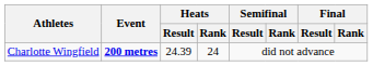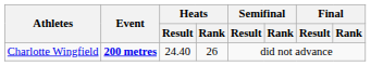 <table class="wikitable" border="1" style="font-size:90%">
 <tr>
 <th rowspan="2">Athletes</th>
 <th rowspan="2">Event</th>
 <th colspan="2">Heats</th>
 <th colspan="2">Semifinal</th>
 <th colspan="2">Final</th>
 </tr>
 <tr>
 <th>Result</th>
 <th>Rank</th>
 <th>Result</th>
 <th>Rank</th>
 <th>Result</th>
 <th>Rank</th>
 </tr>
 <tr>
 <td><a href='#'>Charlotte Wingfield</a></td>
 <td><strong><a href='#'>200 metres</a></strong></td>
-<td align=center>24.39</td>
-<td align=center>24</td>
+<td align=center>24.40</td>
+<td align=center>26</td>
 <td align=center colspan=4>did not advance</td>
 </tr>
 </table>
